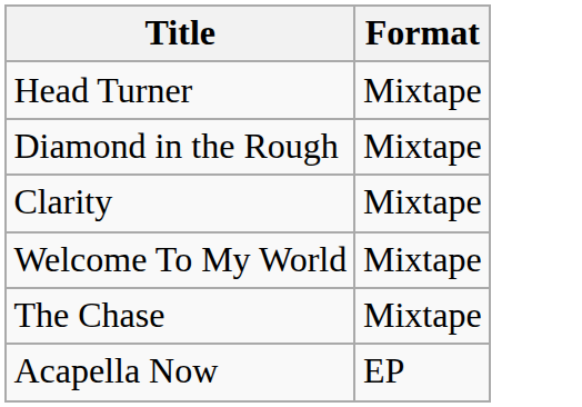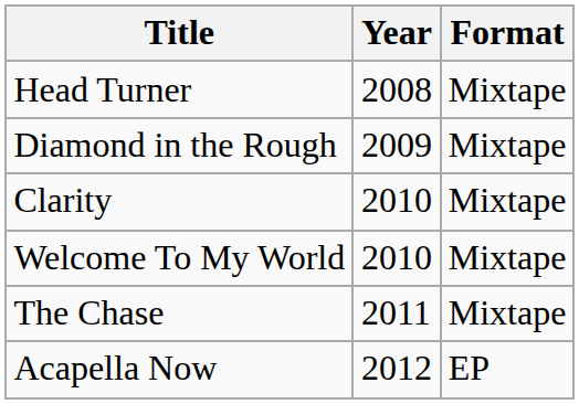 <table class="wikitable sortable">
 <tr>
 <th>Title</th>
+<th>Year</th>
 <th>Format</th>
 </tr>
 <tr>
 <td>Head Turner</td>
+<td>2008</td>
 <td>Mixtape</td>
 </tr>
 <tr>
 <td>Diamond in the Rough</td>
+<td>2009</td>
 <td>Mixtape</td>
 </tr>
 <tr>
 <td>Clarity</td>
+<td>2010</td>
 <td>Mixtape</td>
 </tr>
 <tr>
 <td>Welcome To My World</td>
+<td>2010</td>
 <td>Mixtape</td>
 </tr>
 <tr>
 <td>The Chase</td>
+<td>2011</td>
 <td>Mixtape</td>
 </tr>
 <tr>
 <td>Acapella Now</td>
+<td>2012</td>
 <td>EP</td>
 </tr>
 </table>
